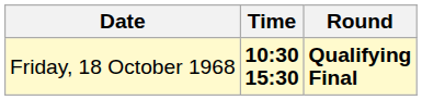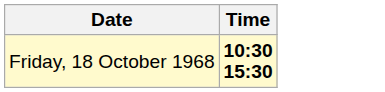 <table class="wikitable">
 <tr>
 <th>Date</th>
 <th>Time</th>
-<th>Round</th>
 </tr>
 <tr style=background:lemonchiffon>
 <td>Friday, 18 October 1968</td>
 <td><strong>10:30</strong><br><strong>15:30</strong></td>
-<td><strong>Qualifying</strong><br><strong>Final</strong></td>
 </tr>
 </table>
